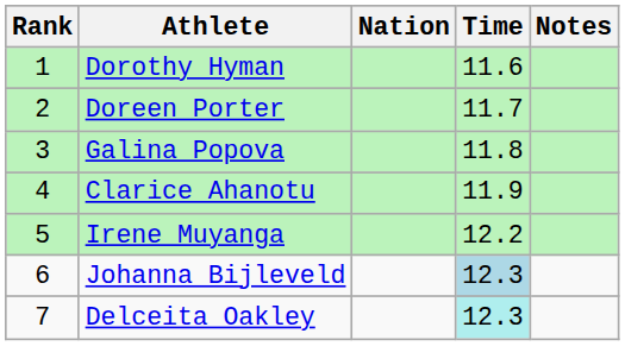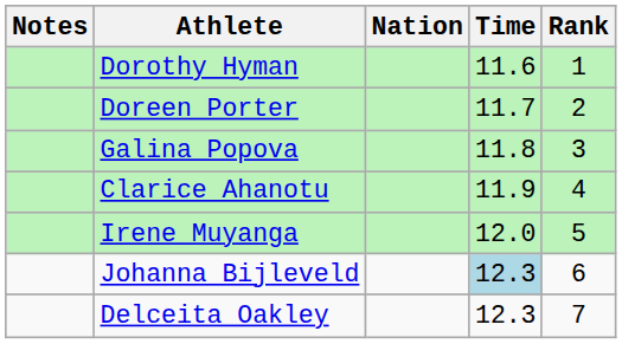 <table class="wikitable sortable" style="text-align:center">
 <tr>
-<th>Rank</th>
+<th>Notes</th>
 <th>Athlete</th>
 <th>Nation</th>
 <th>Time</th>
-<th>Notes</th>
+<th>Rank</th>
 </tr>
 <tr bgcolor=bbf3bb>
-<td>1</td>
+<td></td>
 <td align=left><a href='#'>Dorothy Hyman</a></td>
 <td align=left></td>
 <td>11.6</td>
-<td></td>
+<td>1</td>
 </tr>
 <tr bgcolor=bbf3bb>
-<td>2</td>
+<td></td>
 <td align=left><a href='#'>Doreen Porter</a></td>
 <td align=left></td>
 <td>11.7</td>
-<td></td>
+<td>2</td>
 </tr>
 <tr bgcolor=bbf3bb>
-<td>3</td>
+<td></td>
 <td align=left><a href='#'>Galina Popova</a></td>
 <td align=left></td>
 <td>11.8</td>
-<td></td>
+<td>3</td>
 </tr>
 <tr bgcolor=bbf3bb>
-<td>4</td>
+<td></td>
 <td align=left><a href='#'>Clarice Ahanotu</a></td>
 <td align=left></td>
 <td>11.9</td>
-<td></td>
+<td>4</td>
 </tr>
 <tr bgcolor=bbf3bb>
-<td>5</td>
+<td></td>
 <td align=left><a href='#'>Irene Muyanga</a></td>
 <td align=left></td>
-<td>12.2</td>
-<td></td>
+<td>12.0</td>
+<td>5</td>
 </tr>
 <tr>
-<td>6</td>
+<td></td>
 <td align=left><a href='#'>Johanna Bijleveld</a></td>
 <td align=left></td>
 <td style="background: lightblue;">12.3</td>
-<td></td>
+<td>6</td>
 </tr>
 <tr>
-<td>7</td>
+<td></td>
 <td align=left><a href='#'>Delceita Oakley</a></td>
 <td align=left></td>
-<td style="background: paleturquoise;">12.3</td>
-<td></td>
+<td>12.3</td>
+<td>7</td>
 </tr>
 </table>
